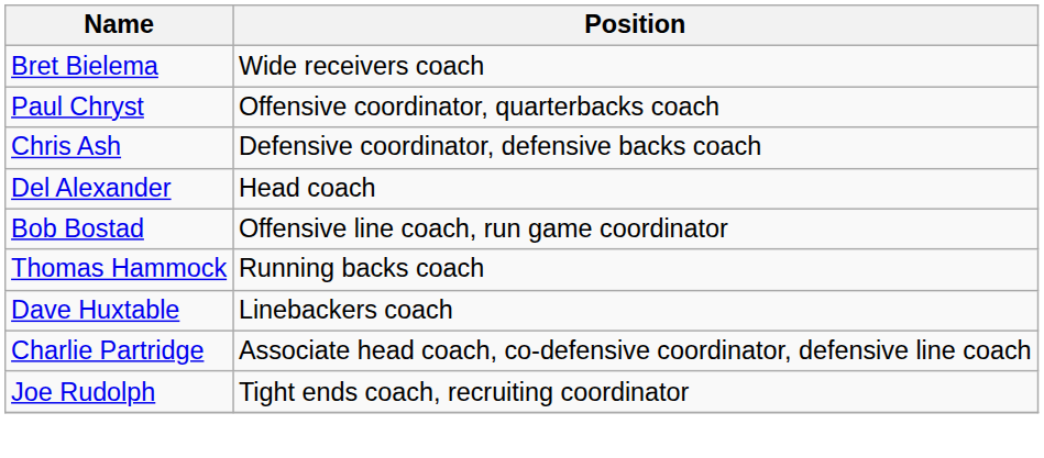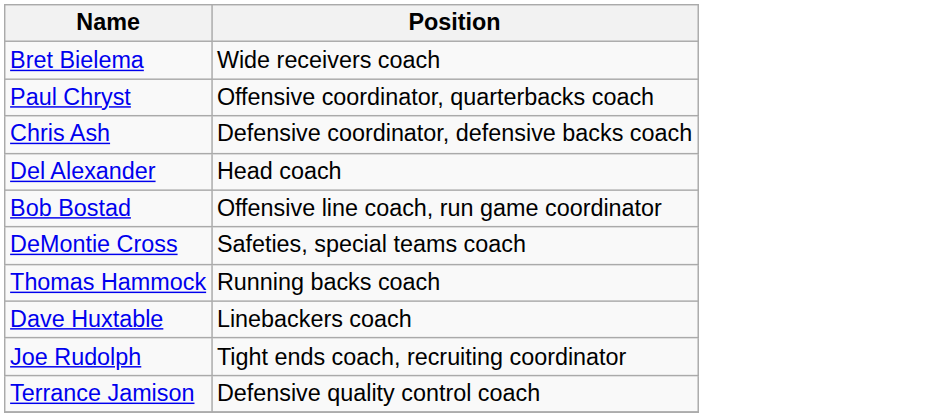 <table class="wikitable">
 <tr>
 <th>Name</th>
 <th>Position</th>
 </tr>
 <tr>
 <td><a href='#'>Bret Bielema</a></td>
 <td>Wide receivers coach</td>
 </tr>
 <tr>
 <td><a href='#'>Paul Chryst</a></td>
 <td>Offensive coordinator, quarterbacks coach</td>
 </tr>
 <tr>
 <td><a href='#'>Chris Ash</a></td>
 <td>Defensive coordinator, defensive backs coach</td>
 </tr>
 <tr>
 <td><a href='#'>Del Alexander</a></td>
 <td>Head coach</td>
 </tr>
 <tr>
 <td><a href='#'>Bob Bostad</a></td>
 <td>Offensive line coach, run game coordinator</td>
 </tr>
 <tr>
+<td><a href='#'>DeMontie Cross</a></td>
+<td>Safeties, special teams coach</td>
+</tr>
+<tr>
 <td><a href='#'>Thomas Hammock</a></td>
 <td>Running backs coach</td>
 </tr>
 <tr>
 <td><a href='#'>Dave Huxtable</a></td>
 <td>Linebackers coach</td>
 </tr>
 <tr>
-<td><a href='#'>Charlie Partridge</a></td>
-<td>Associate head coach, co-defensive coordinator, defensive line coach</td>
-</tr>
-<tr>
 <td><a href='#'>Joe Rudolph</a></td>
 <td>Tight ends coach, recruiting coordinator</td>
 </tr>
 <tr>
+<td><a href='#'>Terrance Jamison</a></td>
+<td>Defensive quality control coach</td>
+</tr>
+<tr>
 </tr>
 </table>
